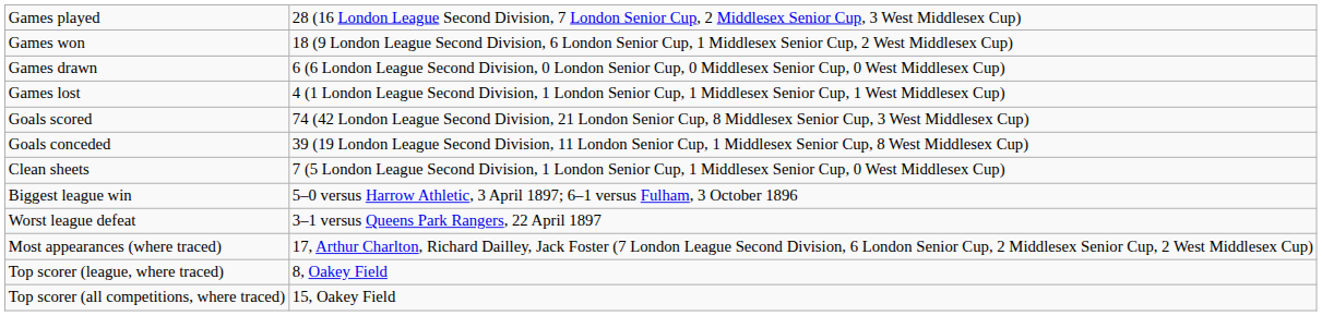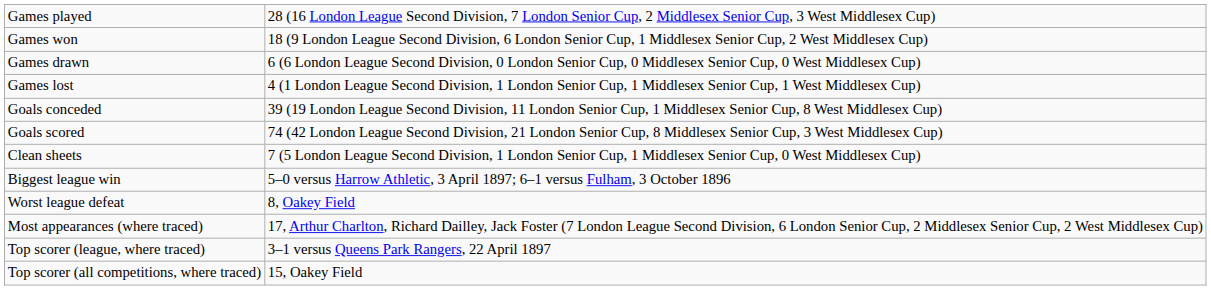 <table class="wikitable">
 <tr>
 <td>Games played</td>
 <td>28 (16 <a href='#'>London League</a> Second Division, 7 <a href='#'>London Senior Cup</a>, 2 <a href='#'>Middlesex Senior Cup</a>, 3 West Middlesex Cup)</td>
 </tr>
 <tr>
 <td>Games won</td>
 <td>18 (9 London League Second Division, 6 London Senior Cup, 1 Middlesex Senior Cup, 2 West Middlesex Cup)</td>
 </tr>
 <tr>
 <td>Games drawn</td>
 <td>6 (6 London League Second Division, 0 London Senior Cup, 0 Middlesex Senior Cup, 0 West Middlesex Cup)</td>
 </tr>
 <tr>
 <td>Games lost</td>
 <td>4 (1 London League Second Division, 1 London Senior Cup, 1 Middlesex Senior Cup, 1 West Middlesex Cup)</td>
 </tr>
 <tr>
+<td>Goals conceded</td>
+<td>39 (19 London League Second Division, 11 London Senior Cup, 1 Middlesex Senior Cup, 8 West Middlesex Cup)</td>
+</tr>
+<tr>
 <td>Goals scored</td>
 <td>74 (42 London League Second Division, 21 London Senior Cup, 8 Middlesex Senior Cup, 3 West Middlesex Cup)</td>
-</tr>
-<tr>
-<td>Goals conceded</td>
-<td>39 (19 London League Second Division, 11 London Senior Cup, 1 Middlesex Senior Cup, 8 West Middlesex Cup)</td>
 </tr>
 <tr>
 <td>Clean sheets</td>
 <td>7 (5 London League Second Division, 1 London Senior Cup, 1 Middlesex Senior Cup, 0 West Middlesex Cup)</td>
 </tr>
 <tr>
 <td>Biggest league win</td>
 <td>5–0 versus <a href='#'>Harrow Athletic</a>, 3 April 1897; 6–1 versus <a href='#'>Fulham</a>, 3 October 1896</td>
 </tr>
 <tr>
 <td>Worst league defeat</td>
-<td>3–1 versus <a href='#'>Queens Park Rangers</a>, 22 April 1897</td>
+<td>8, <a href='#'>Oakey Field</a></td>
 </tr>
 <tr>
 <td>Most appearances (where traced)</td>
 <td>17, <a href='#'>Arthur Charlton</a>, Richard Dailley, Jack Foster (7 London League Second Division, 6 London Senior Cup, 2 Middlesex Senior Cup, 2 West Middlesex Cup)</td>
 </tr>
 <tr>
 <td>Top scorer (league, where traced)</td>
-<td>8, <a href='#'>Oakey Field</a></td>
+<td>3–1 versus <a href='#'>Queens Park Rangers</a>, 22 April 1897</td>
 </tr>
 <tr>
 <td>Top scorer (all competitions, where traced)</td>
 <td>15, Oakey Field</td>
 </tr>
 </table>
